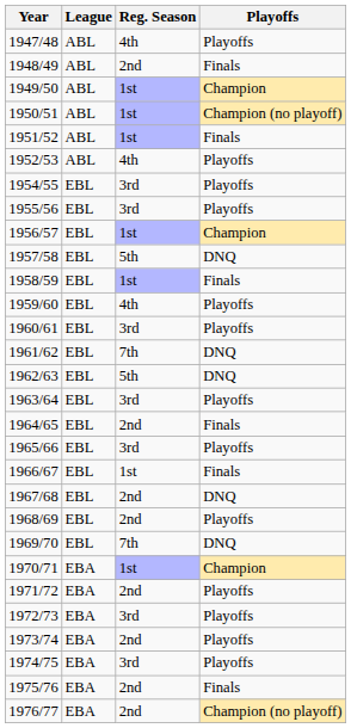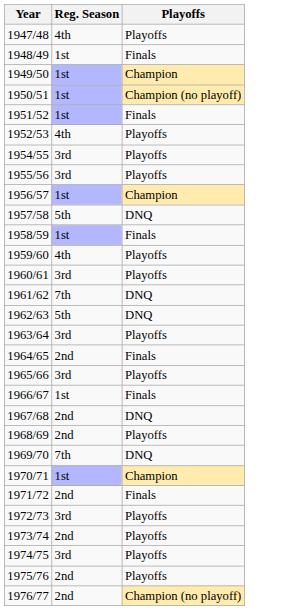 <table class="wikitable">
 <tr>
 <th>Year</th>
-<th>League</th>
 <th>Reg. Season</th>
 <th>Playoffs</th>
 </tr>
 <tr>
 <td>1947/48</td>
-<td>ABL</td>
 <td>4th</td>
 <td>Playoffs</td>
 </tr>
 <tr>
 <td>1948/49</td>
-<td>ABL</td>
-<td>2nd</td>
+<td>1st</td>
 <td>Finals</td>
 </tr>
 <tr>
 <td>1949/50</td>
-<td>ABL</td>
 <td bgcolor="B3B7FF">1st</td>
 <td bgcolor="FFEBAD">Champion</td>
 </tr>
 <tr>
 <td>1950/51</td>
-<td>ABL</td>
 <td bgcolor="B3B7FF">1st</td>
 <td bgcolor="FFEBAD">Champion (no playoff)</td>
 </tr>
 <tr>
 <td>1951/52</td>
-<td>ABL</td>
 <td bgcolor="B3B7FF">1st</td>
 <td>Finals</td>
 </tr>
 <tr>
 <td>1952/53</td>
-<td>ABL</td>
 <td>4th</td>
 <td>Playoffs</td>
 </tr>
 <tr>
 <td>1954/55</td>
-<td>EBL</td>
 <td>3rd</td>
 <td>Playoffs</td>
 </tr>
 <tr>
 <td>1955/56</td>
-<td>EBL</td>
 <td>3rd</td>
 <td>Playoffs</td>
 </tr>
 <tr>
 <td>1956/57</td>
-<td>EBL</td>
 <td bgcolor="B3B7FF">1st</td>
 <td bgcolor="FFEBAD">Champion</td>
 </tr>
 <tr>
 <td>1957/58</td>
-<td>EBL</td>
 <td>5th</td>
 <td>DNQ</td>
 </tr>
 <tr>
 <td>1958/59</td>
-<td>EBL</td>
 <td bgcolor="B3B7FF">1st</td>
 <td>Finals</td>
 </tr>
 <tr>
 <td>1959/60</td>
-<td>EBL</td>
 <td>4th</td>
 <td>Playoffs</td>
 </tr>
 <tr>
 <td>1960/61</td>
-<td>EBL</td>
 <td>3rd</td>
 <td>Playoffs</td>
 </tr>
 <tr>
 <td>1961/62</td>
-<td>EBL</td>
 <td>7th</td>
 <td>DNQ</td>
 </tr>
 <tr>
 <td>1962/63</td>
-<td>EBL</td>
 <td>5th</td>
 <td>DNQ</td>
 </tr>
 <tr>
 <td>1963/64</td>
-<td>EBL</td>
 <td>3rd</td>
 <td>Playoffs</td>
 </tr>
 <tr>
 <td>1964/65</td>
-<td>EBL</td>
 <td>2nd</td>
 <td>Finals</td>
 </tr>
 <tr>
 <td>1965/66</td>
-<td>EBL</td>
 <td>3rd</td>
 <td>Playoffs</td>
 </tr>
 <tr>
 <td>1966/67</td>
-<td>EBL</td>
 <td>1st</td>
 <td>Finals</td>
 </tr>
 <tr>
 <td>1967/68</td>
-<td>EBL</td>
 <td>2nd</td>
 <td>DNQ</td>
 </tr>
 <tr>
 <td>1968/69</td>
-<td>EBL</td>
 <td>2nd</td>
 <td>Playoffs</td>
 </tr>
 <tr>
 <td>1969/70</td>
-<td>EBL</td>
 <td>7th</td>
 <td>DNQ</td>
 </tr>
 <tr>
 <td>1970/71</td>
-<td>EBA</td>
 <td bgcolor="B3B7FF">1st</td>
 <td bgcolor="FFEBAD">Champion</td>
 </tr>
 <tr>
 <td>1971/72</td>
-<td>EBA</td>
 <td>2nd</td>
-<td>Playoffs</td>
+<td>Finals</td>
 </tr>
 <tr>
 <td>1972/73</td>
-<td>EBA</td>
 <td>3rd</td>
 <td>Playoffs</td>
 </tr>
 <tr>
 <td>1973/74</td>
-<td>EBA</td>
 <td>2nd</td>
 <td>Playoffs</td>
 </tr>
 <tr>
 <td>1974/75</td>
-<td>EBA</td>
 <td>3rd</td>
 <td>Playoffs</td>
 </tr>
 <tr>
 <td>1975/76</td>
-<td>EBA</td>
 <td>2nd</td>
-<td>Finals</td>
+<td>Playoffs</td>
 </tr>
 <tr>
 <td>1976/77</td>
-<td>EBA</td>
 <td>2nd</td>
 <td bgcolor="FFEBAD">Champion (no playoff)</td>
 </tr>
 </table>
